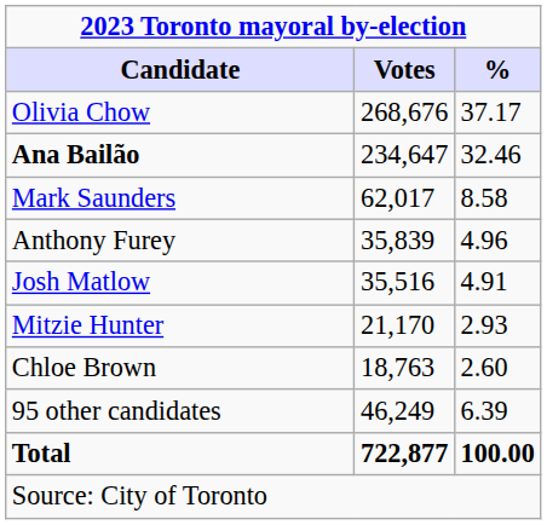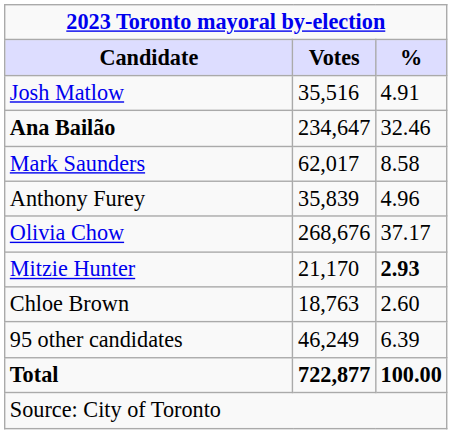 <table class="wikitable">
 <tr>
 <td colspan="3" style="text-align:center;"><strong><a href='#'>2023 Toronto mayoral by-election</a></strong></td>
 </tr>
 <tr>
 <th style="background:#ddf; width:200px;">Candidate</th>
 <th style="background:#ddf; width:50px;">Votes</th>
 <th style="background:#ddf; width:30px;">%</th>
 </tr>
 <tr>
-<td><a href='#'>Olivia Chow</a></td>
-<td>268,676</td>
-<td>37.17</td>
+<td><a href='#'>Josh Matlow</a></td>
+<td>35,516</td>
+<td>4.91</td>
 </tr>
 <tr>
 <td><strong>Ana Bailão</strong></td>
 <td>234,647</td>
 <td>32.46</td>
 </tr>
 <tr>
 <td><a href='#'>Mark Saunders</a></td>
 <td>62,017</td>
 <td>8.58</td>
 </tr>
 <tr>
 <td>Anthony Furey</td>
 <td>35,839</td>
 <td>4.96</td>
 </tr>
 <tr>
-<td><a href='#'>Josh Matlow</a></td>
-<td>35,516</td>
-<td>4.91</td>
+<td><a href='#'>Olivia Chow</a></td>
+<td>268,676</td>
+<td>37.17</td>
 </tr>
 <tr>
 <td><a href='#'>Mitzie Hunter</a></td>
 <td>21,170</td>
-<td>2.93</td>
+<td><strong>2.93</strong></td>
 </tr>
 <tr>
 <td>Chloe Brown</td>
 <td>18,763</td>
 <td>2.60</td>
 </tr>
 <tr>
 <td>95 other candidates</td>
 <td>46,249</td>
 <td>6.39</td>
 </tr>
 <tr>
 <td><strong>Total</strong></td>
 <td><strong>722,877</strong></td>
 <td><strong>100.00</strong></td>
 </tr>
 <tr>
 <td colspan="3">Source: City of Toronto</td>
 </tr>
 </table>
